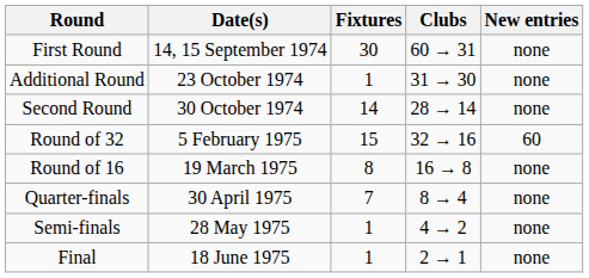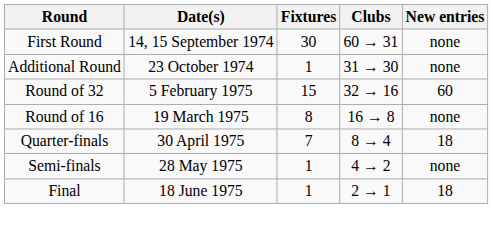 <table class="wikitable" style="text-align:center">
 <tr>
 <th>Round</th>
 <th>Date(s)</th>
 <th>Fixtures</th>
 <th>Clubs</th>
 <th>New entries</th>
 </tr>
 <tr>
 <td>First Round</td>
 <td>14, 15 September 1974</td>
 <td>30</td>
 <td>60 → 31</td>
 <td>none</td>
 </tr>
 <tr>
 <td>Additional Round</td>
 <td>23 October 1974</td>
 <td>1</td>
 <td>31 → 30</td>
 <td>none</td>
 </tr>
 <tr>
-<td>Second Round</td>
-<td>30 October 1974</td>
-<td>14</td>
-<td>28 → 14</td>
-<td>none</td>
-</tr>
-<tr>
 <td>Round of 32</td>
 <td>5 February 1975</td>
 <td>15</td>
 <td>32 → 16</td>
 <td>60</td>
 </tr>
 <tr>
 <td>Round of 16</td>
 <td>19 March 1975</td>
 <td>8</td>
 <td>16 → 8</td>
 <td>none</td>
 </tr>
 <tr>
 <td>Quarter-finals</td>
 <td>30 April 1975</td>
 <td>7</td>
 <td>8 → 4</td>
-<td>none</td>
+<td>18</td>
 </tr>
 <tr>
 <td>Semi-finals</td>
 <td>28 May 1975</td>
 <td>1</td>
 <td>4 → 2</td>
 <td>none</td>
 </tr>
 <tr>
 <td>Final</td>
 <td>18 June 1975</td>
 <td>1</td>
 <td>2 → 1</td>
-<td>none</td>
+<td>18</td>
 </tr>
 </table>
